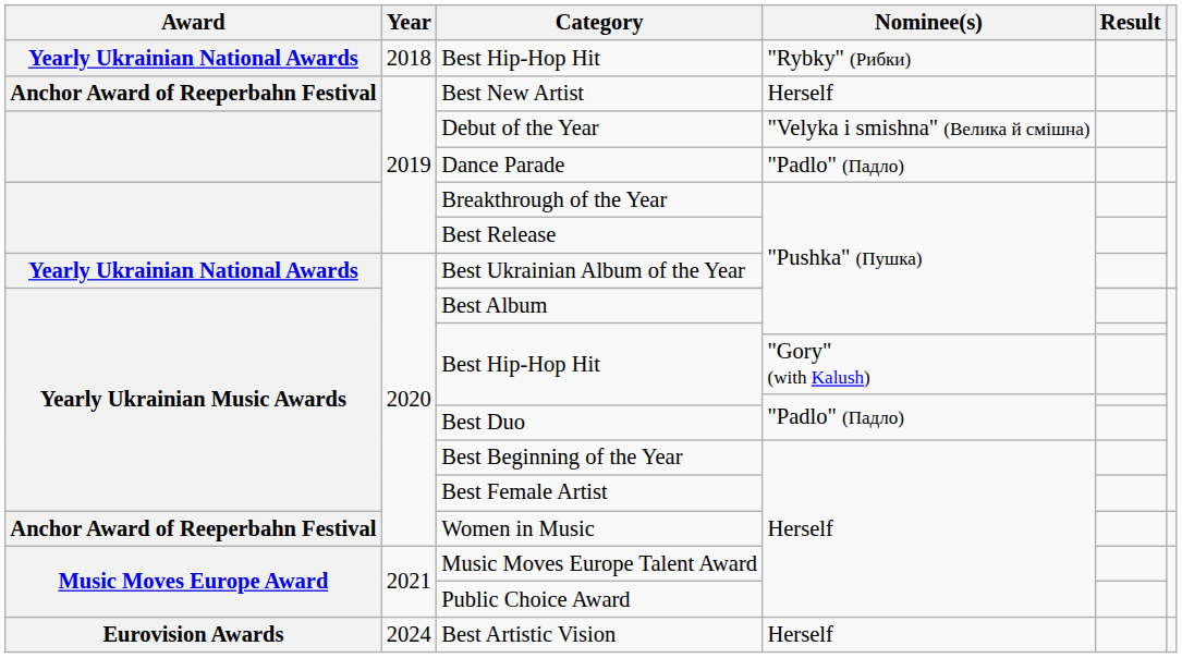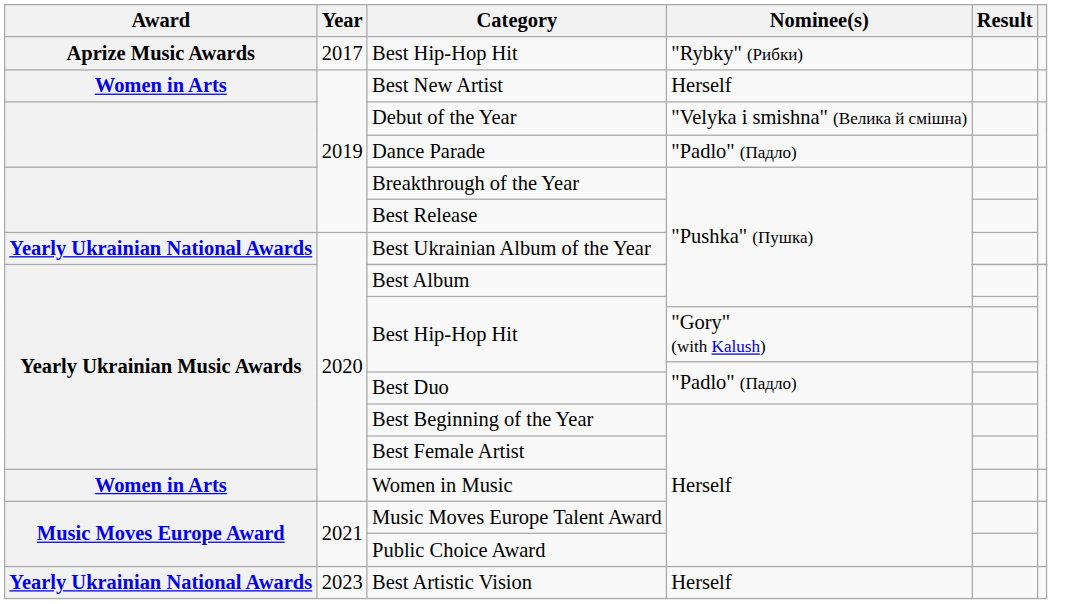 <table class="wikitable plainrowheaders" style="text-align:left;">
 <tr>
 <th scope="col">Award</th>
 <th scope="col">Year</th>
 <th scope="col">Category</th>
 <th scope="col">Nominee(s)</th>
 <th scope="col">Result</th>
 <th scope="col"></th>
 </tr>
 <tr>
-<th scope="row"><a href='#'>Yearly Ukrainian National Awards</a></th>
-<td align="center">2018</td>
+<th scope="row">Aprize Music Awards</th>
+<td align="center">2017</td>
 <td>Best Hip-Hop Hit</td>
 <td>"Rybky" <small>(Рибки)</small></td>
 <td></td>
 <td align="center"></td>
 </tr>
 <tr>
-<th scope="row">Anchor Award of Reeperbahn Festival</th>
+<th scope="row"><a href='#'>Women in Arts</a></th>
 <td align="center" rowspan="5">2019</td>
 <td>Best New Artist</td>
 <td>Herself</td>
 <td></td>
 <td align="center"></td>
 </tr>
 <tr>
 <th scope="row" rowspan="2"></th>
 <td>Debut of the Year</td>
 <td>"Velyka i smishna" <small>(Велика й смішна)</small></td>
 <td></td>
 <td align="center" rowspan="2"></td>
 </tr>
 <tr>
 <td>Dance Parade</td>
 <td>"Padlo" <small>(Падло)</small><br></td>
 <td></td>
 </tr>
 <tr>
 <th scope="row" rowspan="2"></th>
 <td>Breakthrough of the Year</td>
 <td rowspan="6">"Pushka" <small>(Пушка)</small></td>
 <td></td>
 <td align="center" rowspan="3"></td>
 </tr>
 <tr>
 <td>Best Release</td>
 <td></td>
 </tr>
 <tr>
 <th scope="row"><a href='#'>Yearly Ukrainian National Awards</a></th>
 <td rowspan="10">2020</td>
 <td>Best Ukrainian Album of the Year</td>
 <td></td>
 </tr>
 <tr>
 <th scope="row" rowspan="8">Yearly Ukrainian Music Awards</th>
 </tr>
 <tr>
 <td>Best Album</td>
 <td></td>
 <td rowspan="7"></td>
 </tr>
 <tr>
 <td rowspan="3">Best Hip-Hop Hit</td>
 <td></td>
 </tr>
 <tr>
 <td>"Gory"<br><small>(with <a href='#'>Kalush</a>)</small></td>
 <td></td>
 </tr>
 <tr>
 <td rowspan="2">"Padlo" <small>(Падло)</small><br></td>
 <td></td>
 </tr>
 <tr>
 <td>Best Duo</td>
 <td></td>
 </tr>
 <tr>
 <td>Best Beginning of the Year</td>
 <td rowspan="5">Herself</td>
 <td></td>
 </tr>
 <tr>
 <td>Best Female Artist</td>
 <td></td>
 </tr>
 <tr>
-<th scope="row">Anchor Award of Reeperbahn Festival</th>
+<th scope="row"><a href='#'>Women in Arts</a></th>
 <td>Women in Music</td>
 <td></td>
 <td align="center"></td>
 </tr>
 <tr>
 <th scope="row" rowspan="2"><a href='#'>Music Moves Europe Award</a></th>
 <td rowspan="2">2021</td>
 <td>Music Moves Europe Talent Award</td>
 <td></td>
 <td align="center" rowspan="2"></td>
 </tr>
 <tr>
 <td>Public Choice Award</td>
 <td></td>
 </tr>
 <tr>
-<th scope="row">Eurovision Awards</th>
-<td>2024</td>
+<th scope="row"><a href='#'>Yearly Ukrainian National Awards</a></th>
+<td>2023</td>
 <td>Best Artistic Vision</td>
 <td>Herself<br></td>
 <td></td>
 <td align="center"></td>
 </tr>
 </table>
